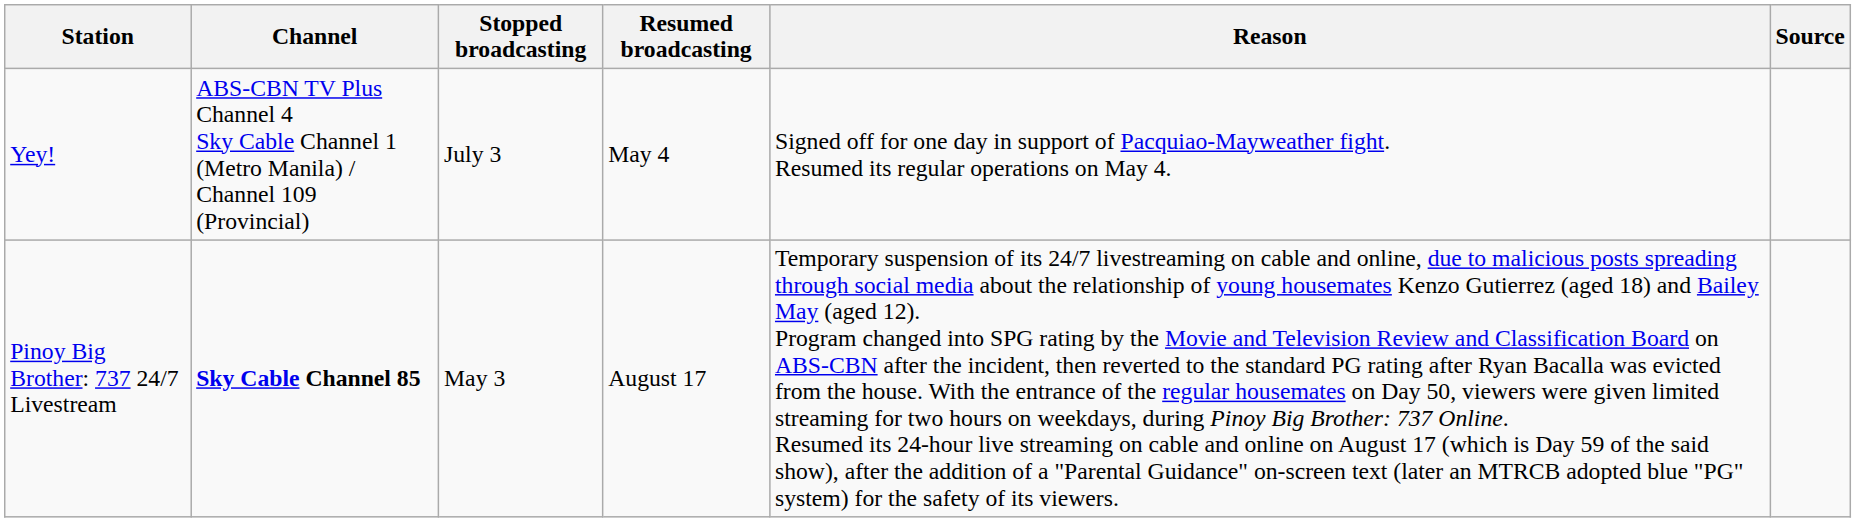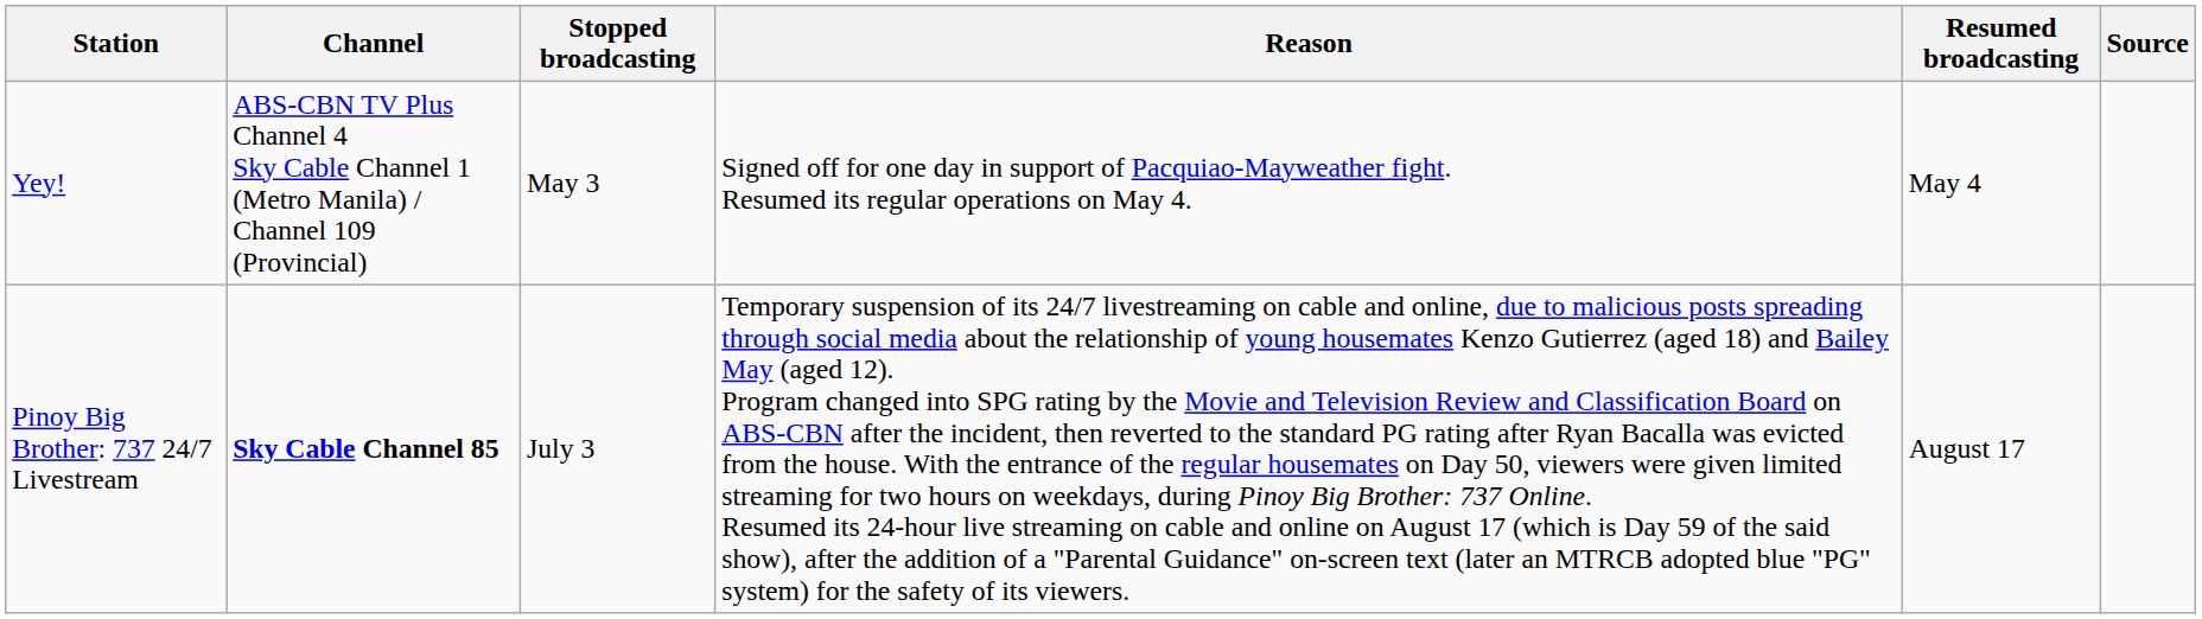 <table class="wikitable">
 <tr>
 <th>Station</th>
 <th>Channel</th>
 <th>Stopped broadcasting</th>
+<th>Reason</th>
 <th>Resumed broadcasting</th>
-<th>Reason</th>
 <th>Source</th>
 </tr>
 <tr>
 <td><a href='#'>Yey!</a></td>
 <td><a href='#'>ABS-CBN TV Plus</a> Channel 4<br><a href='#'>Sky Cable</a> Channel 1 (Metro Manila) / Channel 109 (Provincial)</td>
-<td>July 3</td>
+<td>May 3</td>
+<td>Signed off for one day in support of <a href='#'>Pacquiao-Mayweather fight</a>.<br>Resumed its regular operations on May 4.</td>
 <td>May 4</td>
-<td>Signed off for one day in support of <a href='#'>Pacquiao-Mayweather fight</a>.<br>Resumed its regular operations on May 4.</td>
 <td></td>
 </tr>
 <tr>
 <td><a href='#'>Pinoy Big Brother</a>: <a href='#'>737</a> 24/7 Livestream</td>
 <td><strong><a href='#'>Sky Cable</a> Channel 85</strong></td>
-<td>May 3</td>
+<td>July 3</td>
+<td>Temporary suspension of its 24/7 livestreaming on cable and online, <a href='#'>due to malicious posts spreading through social media</a> about the relationship of <a href='#'>young housemates</a> Kenzo Gutierrez (aged 18) and <a href='#'>Bailey May</a> (aged 12).<br>Program changed into SPG rating by the <a href='#'>Movie and Television Review and Classification Board</a> on <a href='#'>ABS-CBN</a> after the incident, then reverted to the standard PG rating after Ryan Bacalla was evicted from the house. With the entrance of the <a href='#'>regular housemates</a> on Day 50, viewers were given limited streaming for two hours on weekdays, during <em>Pinoy Big Brother: 737 Online</em>.<br>Resumed its 24-hour live streaming on cable and online on August 17 (which is Day 59 of the said show), after the addition of a "Parental Guidance" on-screen text (later an MTRCB adopted blue "PG" system) for the safety of its viewers.</td>
 <td>August 17</td>
-<td>Temporary suspension of its 24/7 livestreaming on cable and online, <a href='#'>due to malicious posts spreading through social media</a> about the relationship of <a href='#'>young housemates</a> Kenzo Gutierrez (aged 18) and <a href='#'>Bailey May</a> (aged 12).<br>Program changed into SPG rating by the <a href='#'>Movie and Television Review and Classification Board</a> on <a href='#'>ABS-CBN</a> after the incident, then reverted to the standard PG rating after Ryan Bacalla was evicted from the house. With the entrance of the <a href='#'>regular housemates</a> on Day 50, viewers were given limited streaming for two hours on weekdays, during <em>Pinoy Big Brother: 737 Online</em>.<br>Resumed its 24-hour live streaming on cable and online on August 17 (which is Day 59 of the said show), after the addition of a "Parental Guidance" on-screen text (later an MTRCB adopted blue "PG" system) for the safety of its viewers.</td>
 <td></td>
 </tr>
 </table>
